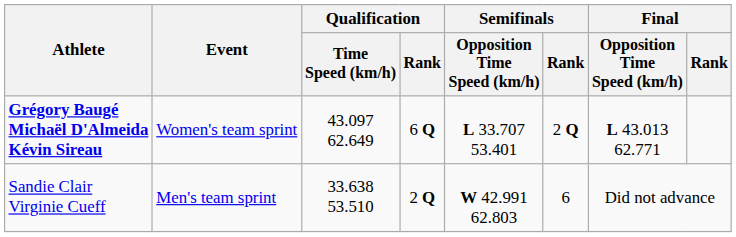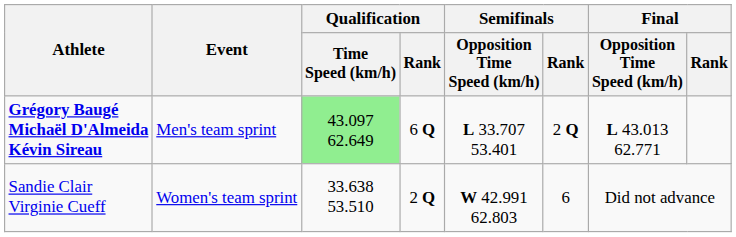 <table class="wikitable" style="font-size:90%">
 <tr>
 <th rowspan="2">Athlete</th>
 <th rowspan="2">Event</th>
 <th colspan=2>Qualification</th>
 <th colspan=2>Semifinals</th>
 <th colspan=2>Final</th>
 </tr>
 <tr style="font-size:95%">
 <th>Time<br>Speed (km/h)</th>
 <th>Rank</th>
 <th>Opposition<br>Time<br>Speed (km/h)</th>
 <th>Rank</th>
 <th>Opposition<br>Time<br>Speed (km/h)</th>
 <th>Rank</th>
 </tr>
 <tr align=center>
 <td align=left><strong><a href='#'>Grégory Baugé</a><br><a href='#'>Michaël D'Almeida</a> <br> <a href='#'>Kévin Sireau</a></strong></td>
-<td align=left><a href='#'>Women's team sprint</a></td>
-<td>43.097<br>62.649</td>
+<td align=left><a href='#'>Men's team sprint</a></td>
+<td style="background: lightgreen;">43.097<br>62.649</td>
 <td>6 <strong>Q</strong></td>
 <td><br><strong>L</strong> 33.707<br>53.401</td>
 <td>2 <strong>Q</strong></td>
 <td><br><strong>L</strong> 43.013<br>62.771</td>
 <td></td>
 </tr>
 <tr align=center>
 <td align=left><a href='#'>Sandie Clair</a><br><a href='#'>Virginie Cueff</a></td>
-<td align=left><a href='#'>Men's team sprint</a></td>
+<td align=left><a href='#'>Women's team sprint</a></td>
 <td>33.638<br>53.510</td>
 <td>2 <strong>Q</strong></td>
 <td><br><strong>W</strong> 42.991<br>62.803</td>
 <td>6</td>
 <td colspan=2>Did not advance</td>
 </tr>
 </table>
